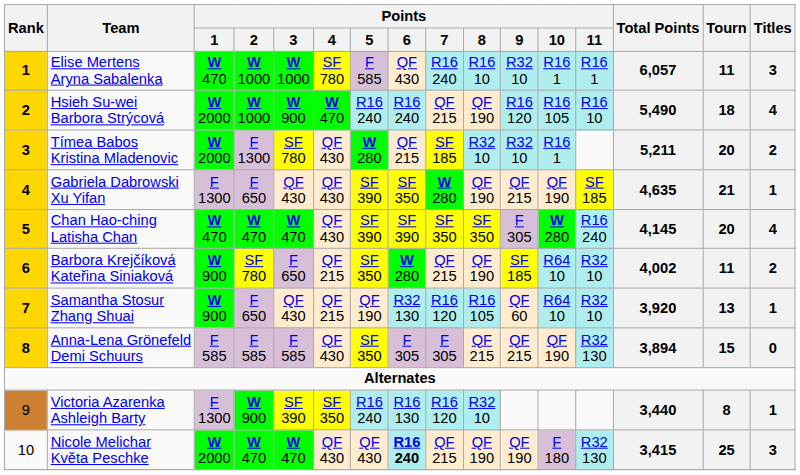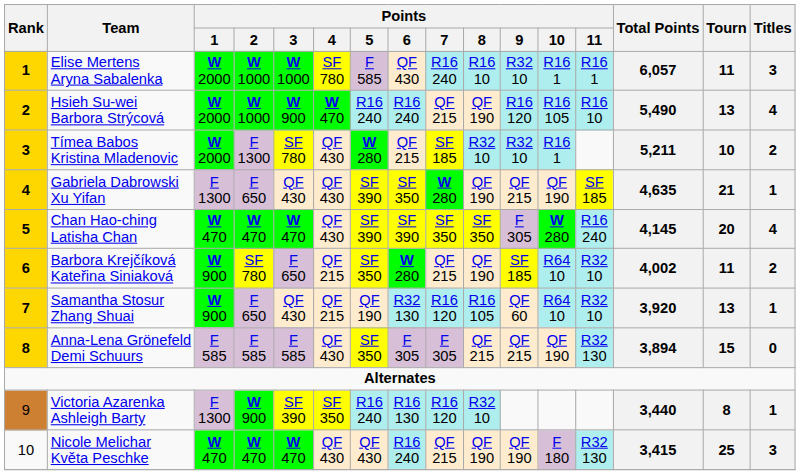 <table class=wikitable style=font-size:90%;text-align:center>
 <tr>
 <th rowspan="2">Rank</th>
 <th rowspan="2">Team</th>
 <th colspan="11">Points</th>
 <th rowspan=2>Total Points</th>
 <th rowspan=2>Tourn</th>
 <th rowspan=2>Titles</th>
 </tr>
 <tr>
 <th width=30>1</th>
 <th width=30>2</th>
 <th width=30>3</th>
 <th width=30>4</th>
 <th width=30>5</th>
 <th width=30>6</th>
 <th width=30>7</th>
 <th width=30>8</th>
 <th width=30>9</th>
 <th width=30>10</th>
 <th width=30>11</th>
 </tr>
 <tr>
 <td bgcolor=gold><strong>1</strong></td>
 <td align="left"> <a href='#'>Elise Mertens</a> <br>  <a href='#'>Aryna Sabalenka</a></td>
-<td bgcolor=lime><strong><a href='#'>W</a></strong><br>470</td>
+<td bgcolor=lime><strong><a href='#'>W</a></strong><br>2000</td>
 <td bgcolor=lime><strong><a href='#'>W</a></strong><br>1000</td>
 <td bgcolor=lime><strong><a href='#'>W</a></strong><br>1000</td>
 <td bgcolor=yellow><a href='#'>SF</a><br>780</td>
 <td bgcolor=thistle><a href='#'>F</a><br>585</td>
 <td bgcolor=ffebcd><a href='#'>QF</a><br>430</td>
 <td bgcolor=afeeee><a href='#'>R16</a><br>240</td>
 <td bgcolor=afeeee><a href='#'>R16</a><br>10</td>
 <td bgcolor=afeeee><a href='#'>R32</a><br>10</td>
 <td bgcolor=afeeee><a href='#'>R16</a><br>1</td>
 <td bgcolor=afeeee><a href='#'>R16</a><br>1</td>
 <th>6,057</th>
 <th>11</th>
 <th>3</th>
 </tr>
 <tr>
 <td bgcolor=gold><strong>2</strong></td>
 <td align="left"> <a href='#'>Hsieh Su-wei</a> <br>  <a href='#'>Barbora Strýcová</a></td>
 <td bgcolor=lime><strong><a href='#'>W</a></strong><br>2000</td>
 <td bgcolor=lime><strong><a href='#'>W</a></strong><br>1000</td>
 <td bgcolor=lime><strong><a href='#'>W</a></strong><br>900</td>
 <td bgcolor=lime><strong><a href='#'>W</a></strong><br>470</td>
 <td bgcolor=afeeee><a href='#'>R16</a><br>240</td>
 <td bgcolor=afeeee><a href='#'>R16</a><br>240</td>
 <td bgcolor=ffebcd><a href='#'>QF</a><br>215</td>
 <td bgcolor=ffebcd><a href='#'>QF</a><br>190</td>
 <td bgcolor=afeeee><a href='#'>R16</a><br>120</td>
 <td bgcolor=afeeee><a href='#'>R16</a><br>105</td>
 <td bgcolor=afeeee><a href='#'>R16</a><br>10</td>
 <th>5,490</th>
-<th>18</th>
+<th>13</th>
 <th>4</th>
 </tr>
 <tr>
 <td bgcolor=gold><strong>3</strong></td>
 <td align="left"> <a href='#'>Tímea Babos</a> <br>  <a href='#'>Kristina Mladenovic</a></td>
 <td bgcolor=lime><strong><a href='#'>W</a></strong><br>2000</td>
 <td bgcolor=thistle><a href='#'>F</a><br>1300</td>
 <td bgcolor=yellow><a href='#'>SF</a><br>780</td>
 <td bgcolor=ffebcd><a href='#'>QF</a><br>430</td>
 <td bgcolor=lime><strong><a href='#'>W</a></strong><br>280</td>
 <td bgcolor=ffebcd><a href='#'>QF</a><br>215</td>
 <td bgcolor=yellow><a href='#'>SF</a><br>185</td>
 <td bgcolor=afeeee><a href='#'>R32</a><br>10</td>
 <td bgcolor=afeeee><a href='#'>R32</a><br>10</td>
 <td bgcolor=afeeee><a href='#'>R16</a><br>1</td>
 <td></td>
 <th>5,211</th>
-<th>20</th>
+<th>10</th>
 <th>2</th>
 </tr>
 <tr>
 <td bgcolor=gold><strong>4</strong></td>
 <td align="left"> <a href='#'>Gabriela Dabrowski</a> <br>  <a href='#'>Xu Yifan</a></td>
 <td bgcolor=thistle><a href='#'>F</a><br>1300</td>
 <td bgcolor=thistle><a href='#'>F</a><br>650</td>
 <td bgcolor=ffebcd><a href='#'>QF</a><br>430</td>
 <td bgcolor=ffebcd><a href='#'>QF</a><br>430</td>
 <td bgcolor=yellow><a href='#'>SF</a><br>390</td>
 <td bgcolor=yellow><a href='#'>SF</a><br>350</td>
 <td bgcolor=lime><strong><a href='#'>W</a></strong><br>280</td>
 <td bgcolor=ffebcd><a href='#'>QF</a><br>190</td>
 <td bgcolor=ffebcd><a href='#'>QF</a><br>215</td>
 <td bgcolor=ffebcd><a href='#'>QF</a><br>190</td>
 <td bgcolor=yellow><a href='#'>SF</a><br>185</td>
 <th>4,635</th>
 <th>21</th>
 <th>1</th>
 </tr>
 <tr>
 <td bgcolor=gold><strong>5</strong></td>
 <td align="left"> <a href='#'>Chan Hao-ching</a> <br>  <a href='#'>Latisha Chan</a></td>
 <td bgcolor=lime><strong><a href='#'>W</a></strong><br>470</td>
 <td bgcolor=lime><strong><a href='#'>W</a></strong><br>470</td>
 <td bgcolor=lime><strong><a href='#'>W</a></strong><br>470</td>
 <td bgcolor=ffebcd><a href='#'>QF</a><br>430</td>
 <td bgcolor=yellow><a href='#'>SF</a><br>390</td>
 <td bgcolor=yellow><a href='#'>SF</a><br>390</td>
 <td bgcolor=yellow><a href='#'>SF</a><br>350</td>
 <td bgcolor=yellow><a href='#'>SF</a><br>350</td>
 <td bgcolor=thistle><a href='#'>F</a><br>305</td>
 <td bgcolor=lime><strong><a href='#'>W</a></strong><br>280</td>
 <td bgcolor=afeeee><a href='#'>R16</a><br>240</td>
 <th>4,145</th>
 <th>20</th>
 <th>4</th>
 </tr>
 <tr>
 <td bgcolor=gold><strong>6</strong></td>
 <td align="left"> <a href='#'>Barbora Krejčíková</a> <br>  <a href='#'>Kateřina Siniaková</a></td>
 <td bgcolor=lime><strong><a href='#'>W</a></strong><br>900</td>
 <td bgcolor=yellow><a href='#'>SF</a><br>780</td>
 <td bgcolor=thistle><a href='#'>F</a><br>650</td>
 <td bgcolor=ffebcd><a href='#'>QF</a><br>215</td>
 <td bgcolor=yellow><a href='#'>SF</a><br>350</td>
 <td bgcolor=lime><strong><a href='#'>W</a></strong><br>280</td>
 <td bgcolor=ffebcd><a href='#'>QF</a><br>215</td>
 <td bgcolor=ffebcd><a href='#'>QF</a><br>190</td>
 <td bgcolor=yellow><a href='#'>SF</a><br>185</td>
 <td bgcolor=afeeee><a href='#'>R64</a><br>10</td>
 <td bgcolor=afeeee><a href='#'>R32</a><br>10</td>
 <th>4,002</th>
 <th>11</th>
 <th>2</th>
 </tr>
 <tr>
 <td bgcolor=gold><strong>7</strong></td>
 <td align="left"> <a href='#'>Samantha Stosur</a> <br>  <a href='#'>Zhang Shuai</a></td>
 <td bgcolor=lime><strong><a href='#'>W</a></strong><br>900</td>
 <td bgcolor=thistle><a href='#'>F</a><br>650</td>
 <td bgcolor=ffebcd><a href='#'>QF</a><br>430</td>
 <td bgcolor=ffebcd><a href='#'>QF</a><br>215</td>
 <td bgcolor=ffebcd><a href='#'>QF</a><br>190</td>
 <td bgcolor=afeeee><a href='#'>R32</a><br>130</td>
 <td bgcolor=afeeee><a href='#'>R16</a><br>120</td>
 <td bgcolor=afeeee><a href='#'>R16</a><br>105</td>
 <td bgcolor=ffebcd><a href='#'>QF</a><br>60</td>
 <td bgcolor=afeeee><a href='#'>R64</a><br>10</td>
 <td bgcolor=afeeee><a href='#'>R32</a><br>10</td>
 <th>3,920</th>
 <th>13</th>
 <th>1</th>
 </tr>
 <tr>
 <td bgcolor=gold><strong>8</strong></td>
 <td align="left"> <a href='#'>Anna-Lena Grönefeld</a> <br>  <a href='#'>Demi Schuurs</a></td>
 <td bgcolor=thistle><a href='#'>F</a><br>585</td>
 <td bgcolor=thistle><a href='#'>F</a><br>585</td>
 <td bgcolor=thistle><a href='#'>F</a><br>585</td>
 <td bgcolor=ffebcd><a href='#'>QF</a><br>430</td>
 <td bgcolor=yellow><a href='#'>SF</a><br>350</td>
 <td bgcolor=thistle><a href='#'>F</a><br>305</td>
 <td bgcolor=thistle><a href='#'>F</a><br>305</td>
 <td bgcolor=ffebcd><a href='#'>QF</a><br>215</td>
 <td bgcolor=ffebcd><a href='#'>QF</a><br>215</td>
 <td bgcolor=ffebcd><a href='#'>QF</a><br>190</td>
 <td bgcolor=afeeee><a href='#'>R32</a><br>130</td>
 <th>3,894</th>
 <th>15</th>
 <th>0</th>
 </tr>
 <tr>
 <td colspan="16"><strong>Alternates</strong></td>
 </tr>
 <tr>
 <td bgcolor=#cd7f32>9</td>
 <td align="left"> <a href='#'>Victoria Azarenka</a> <br>  <a href='#'>Ashleigh Barty</a></td>
 <td bgcolor=thistle><a href='#'>F</a><br>1300</td>
 <td bgcolor=lime><strong><a href='#'>W</a></strong><br>900</td>
 <td bgcolor=yellow><a href='#'>SF</a><br>390</td>
 <td bgcolor=yellow><a href='#'>SF</a><br>350</td>
 <td bgcolor=afeeee><a href='#'>R16</a><br>240</td>
 <td bgcolor=afeeee><a href='#'>R16</a><br>130</td>
 <td bgcolor=afeeee><a href='#'>R16</a><br>120</td>
 <td bgcolor=afeeee><a href='#'>R32</a><br>10</td>
 <td></td>
 <td></td>
 <td></td>
 <th>3,440</th>
 <th>8</th>
 <th>1</th>
 </tr>
 <tr>
 <td>10</td>
 <td align="left"> <a href='#'>Nicole Melichar</a> <br>  <a href='#'>Květa Peschke</a></td>
-<td bgcolor=lime><strong><a href='#'>W</a></strong><br>2000</td>
+<td bgcolor=lime><strong><a href='#'>W</a></strong><br>470</td>
 <td bgcolor=lime><strong><a href='#'>W</a></strong><br>470</td>
 <td bgcolor=lime><strong><a href='#'>W</a></strong><br>470</td>
 <td bgcolor=ffebcd><a href='#'>QF</a><br>430</td>
 <td bgcolor=ffebcd><a href='#'>QF</a><br>430</td>
-<td bgcolor=afeeee><strong><a href='#'>R16</a><br>240</strong></td>
+<td bgcolor=afeeee><a href='#'>R16</a><br>240</td>
 <td bgcolor=ffebcd><a href='#'>QF</a><br>215</td>
 <td bgcolor=ffebcd><a href='#'>QF</a><br>190</td>
 <td bgcolor=ffebcd><a href='#'>QF</a><br>190</td>
 <td bgcolor=thistle><a href='#'>F</a><br>180</td>
 <td bgcolor=afeeee><a href='#'>R32</a><br>130</td>
 <th>3,415</th>
 <th>25</th>
 <th>3</th>
 </tr>
 <tr>
 </tr>
 </table>
